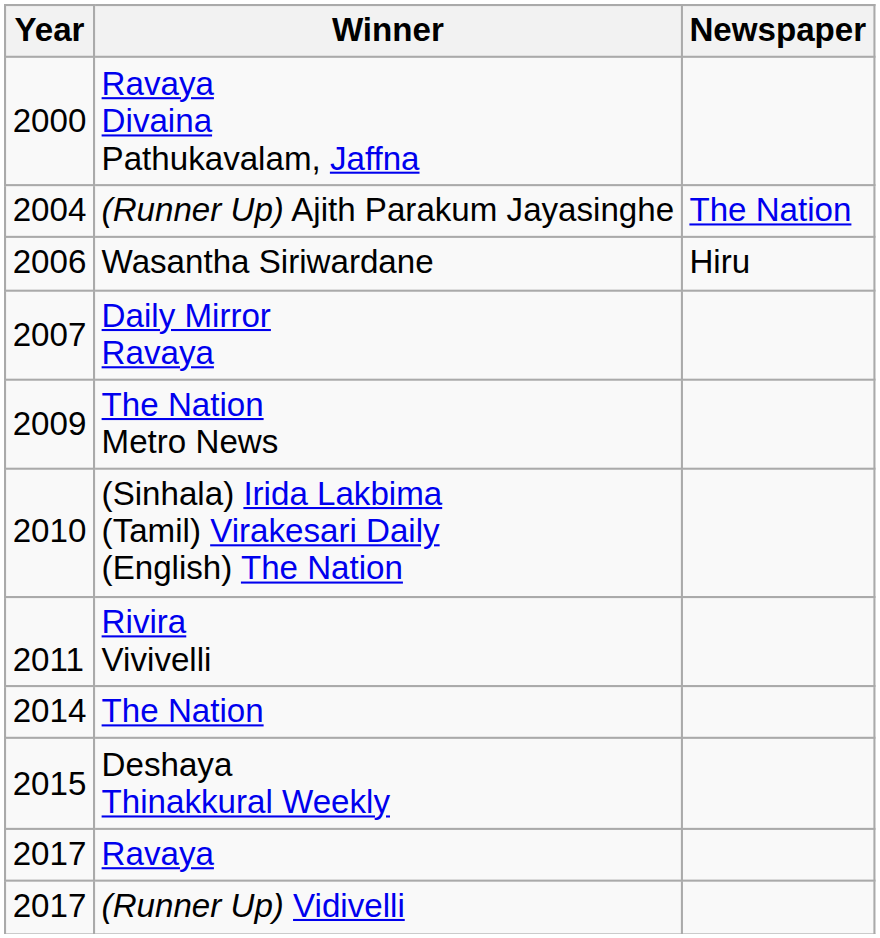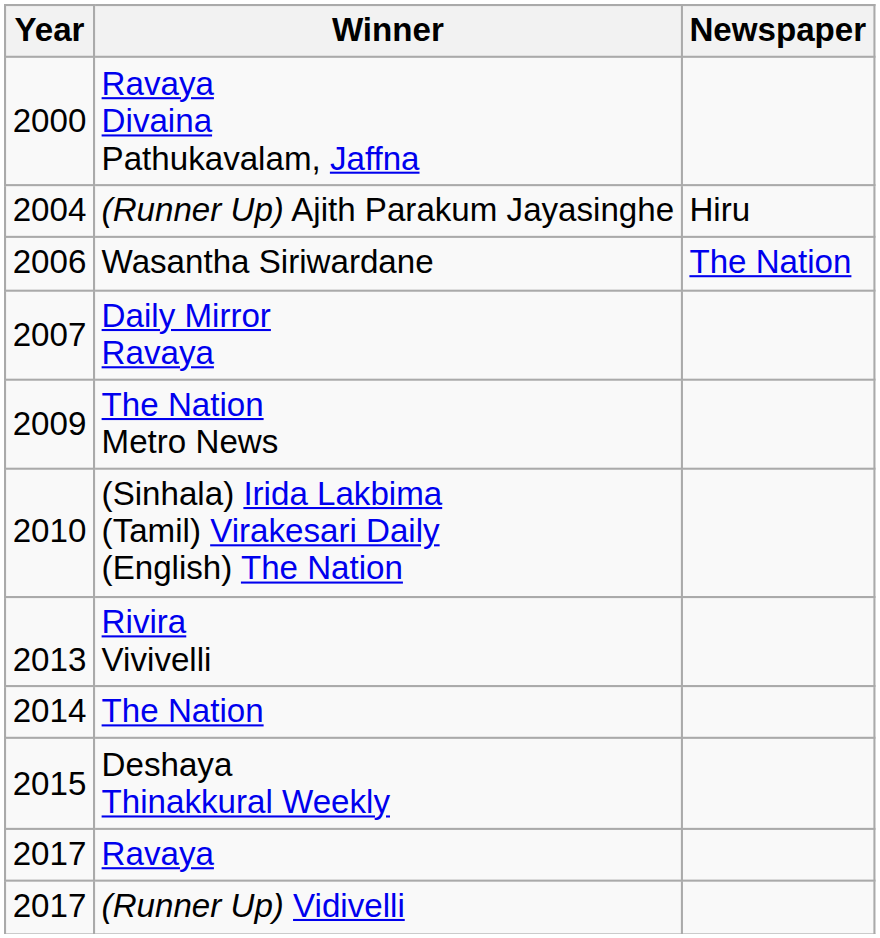 <table class="wikitable sortable mw-collapsible mw-collapsed">
 <tr>
 <th>Year</th>
 <th>Winner</th>
 <th>Newspaper</th>
 </tr>
 <tr>
 <td>2000</td>
 <td><a href='#'>Ravaya</a><br><a href='#'>Divaina</a><br>Pathukavalam, <a href='#'>Jaffna</a></td>
 <td></td>
 </tr>
 <tr>
 <td>2004</td>
 <td><em>(Runner Up)</em> Ajith Parakum Jayasinghe</td>
-<td><a href='#'>The Nation</a></td>
+<td>Hiru</td>
 </tr>
 <tr>
 <td>2006</td>
 <td>Wasantha Siriwardane</td>
-<td>Hiru</td>
+<td><a href='#'>The Nation</a></td>
 </tr>
 <tr>
 <td>2007</td>
 <td><a href='#'>Daily Mirror</a><br><a href='#'>Ravaya</a></td>
 <td></td>
 </tr>
 <tr>
 <td>2009</td>
 <td><a href='#'>The Nation</a><br>Metro News</td>
 <td></td>
 </tr>
 <tr>
 <td>2010</td>
 <td>(Sinhala) <a href='#'>Irida Lakbima</a><br>(Tamil) <a href='#'>Virakesari Daily</a><br>(English) <a href='#'>The Nation</a></td>
 <td></td>
 </tr>
 <tr>
-<td><br>2011</td>
+<td><br>2013</td>
 <td><a href='#'>Rivira</a><br>Vivivelli</td>
 <td></td>
 </tr>
 <tr>
 <td>2014</td>
 <td><a href='#'>The Nation</a></td>
 <td></td>
 </tr>
 <tr>
 <td>2015</td>
 <td>Deshaya<br><a href='#'>Thinakkural Weekly</a></td>
 <td></td>
 </tr>
 <tr>
 <td>2017</td>
 <td><a href='#'>Ravaya</a></td>
 <td></td>
 </tr>
 <tr>
 <td>2017</td>
 <td><em>(Runner Up)</em> <a href='#'>Vidivelli</a></td>
 <td></td>
 </tr>
 </table>
